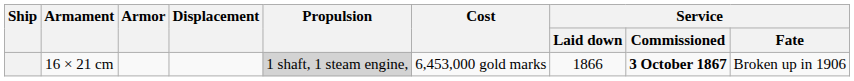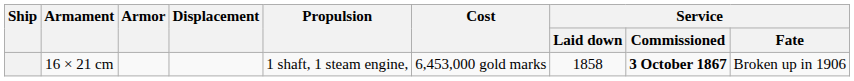 <table class="wikitable plainrowheaders" style="text-align: center">
 <tr valign="top">
 <th scope="col" rowspan="2">Ship</th>
 <th scope="col" rowspan="2">Armament</th>
 <th scope="col" rowspan="2">Armor</th>
 <th scope="col" rowspan="2">Displacement</th>
 <th scope="col" rowspan="2">Propulsion</th>
 <th scope="col" rowspan="2">Cost</th>
 <th scope="col" colspan="3">Service</th>
 </tr>
 <tr valign="top">
 <th scope="col">Laid down</th>
 <th scope="col">Commissioned</th>
 <th scope="col">Fate</th>
 </tr>
 <tr valign="top">
 <th scope="row"></th>
 <td>16 × 21 cm</td>
 <td></td>
 <td></td>
-<td style="background: lightgrey; text-align: left;">1 shaft, 1 steam engine, </td>
+<td style="text-align: left;">1 shaft, 1 steam engine, </td>
 <td>6,453,000 gold marks</td>
-<td>1866</td>
+<td>1858</td>
 <td><strong>3 October 1867</strong></td>
 <td style="text-align: left;">Broken up in 1906</td>
 </tr>
 </table>
